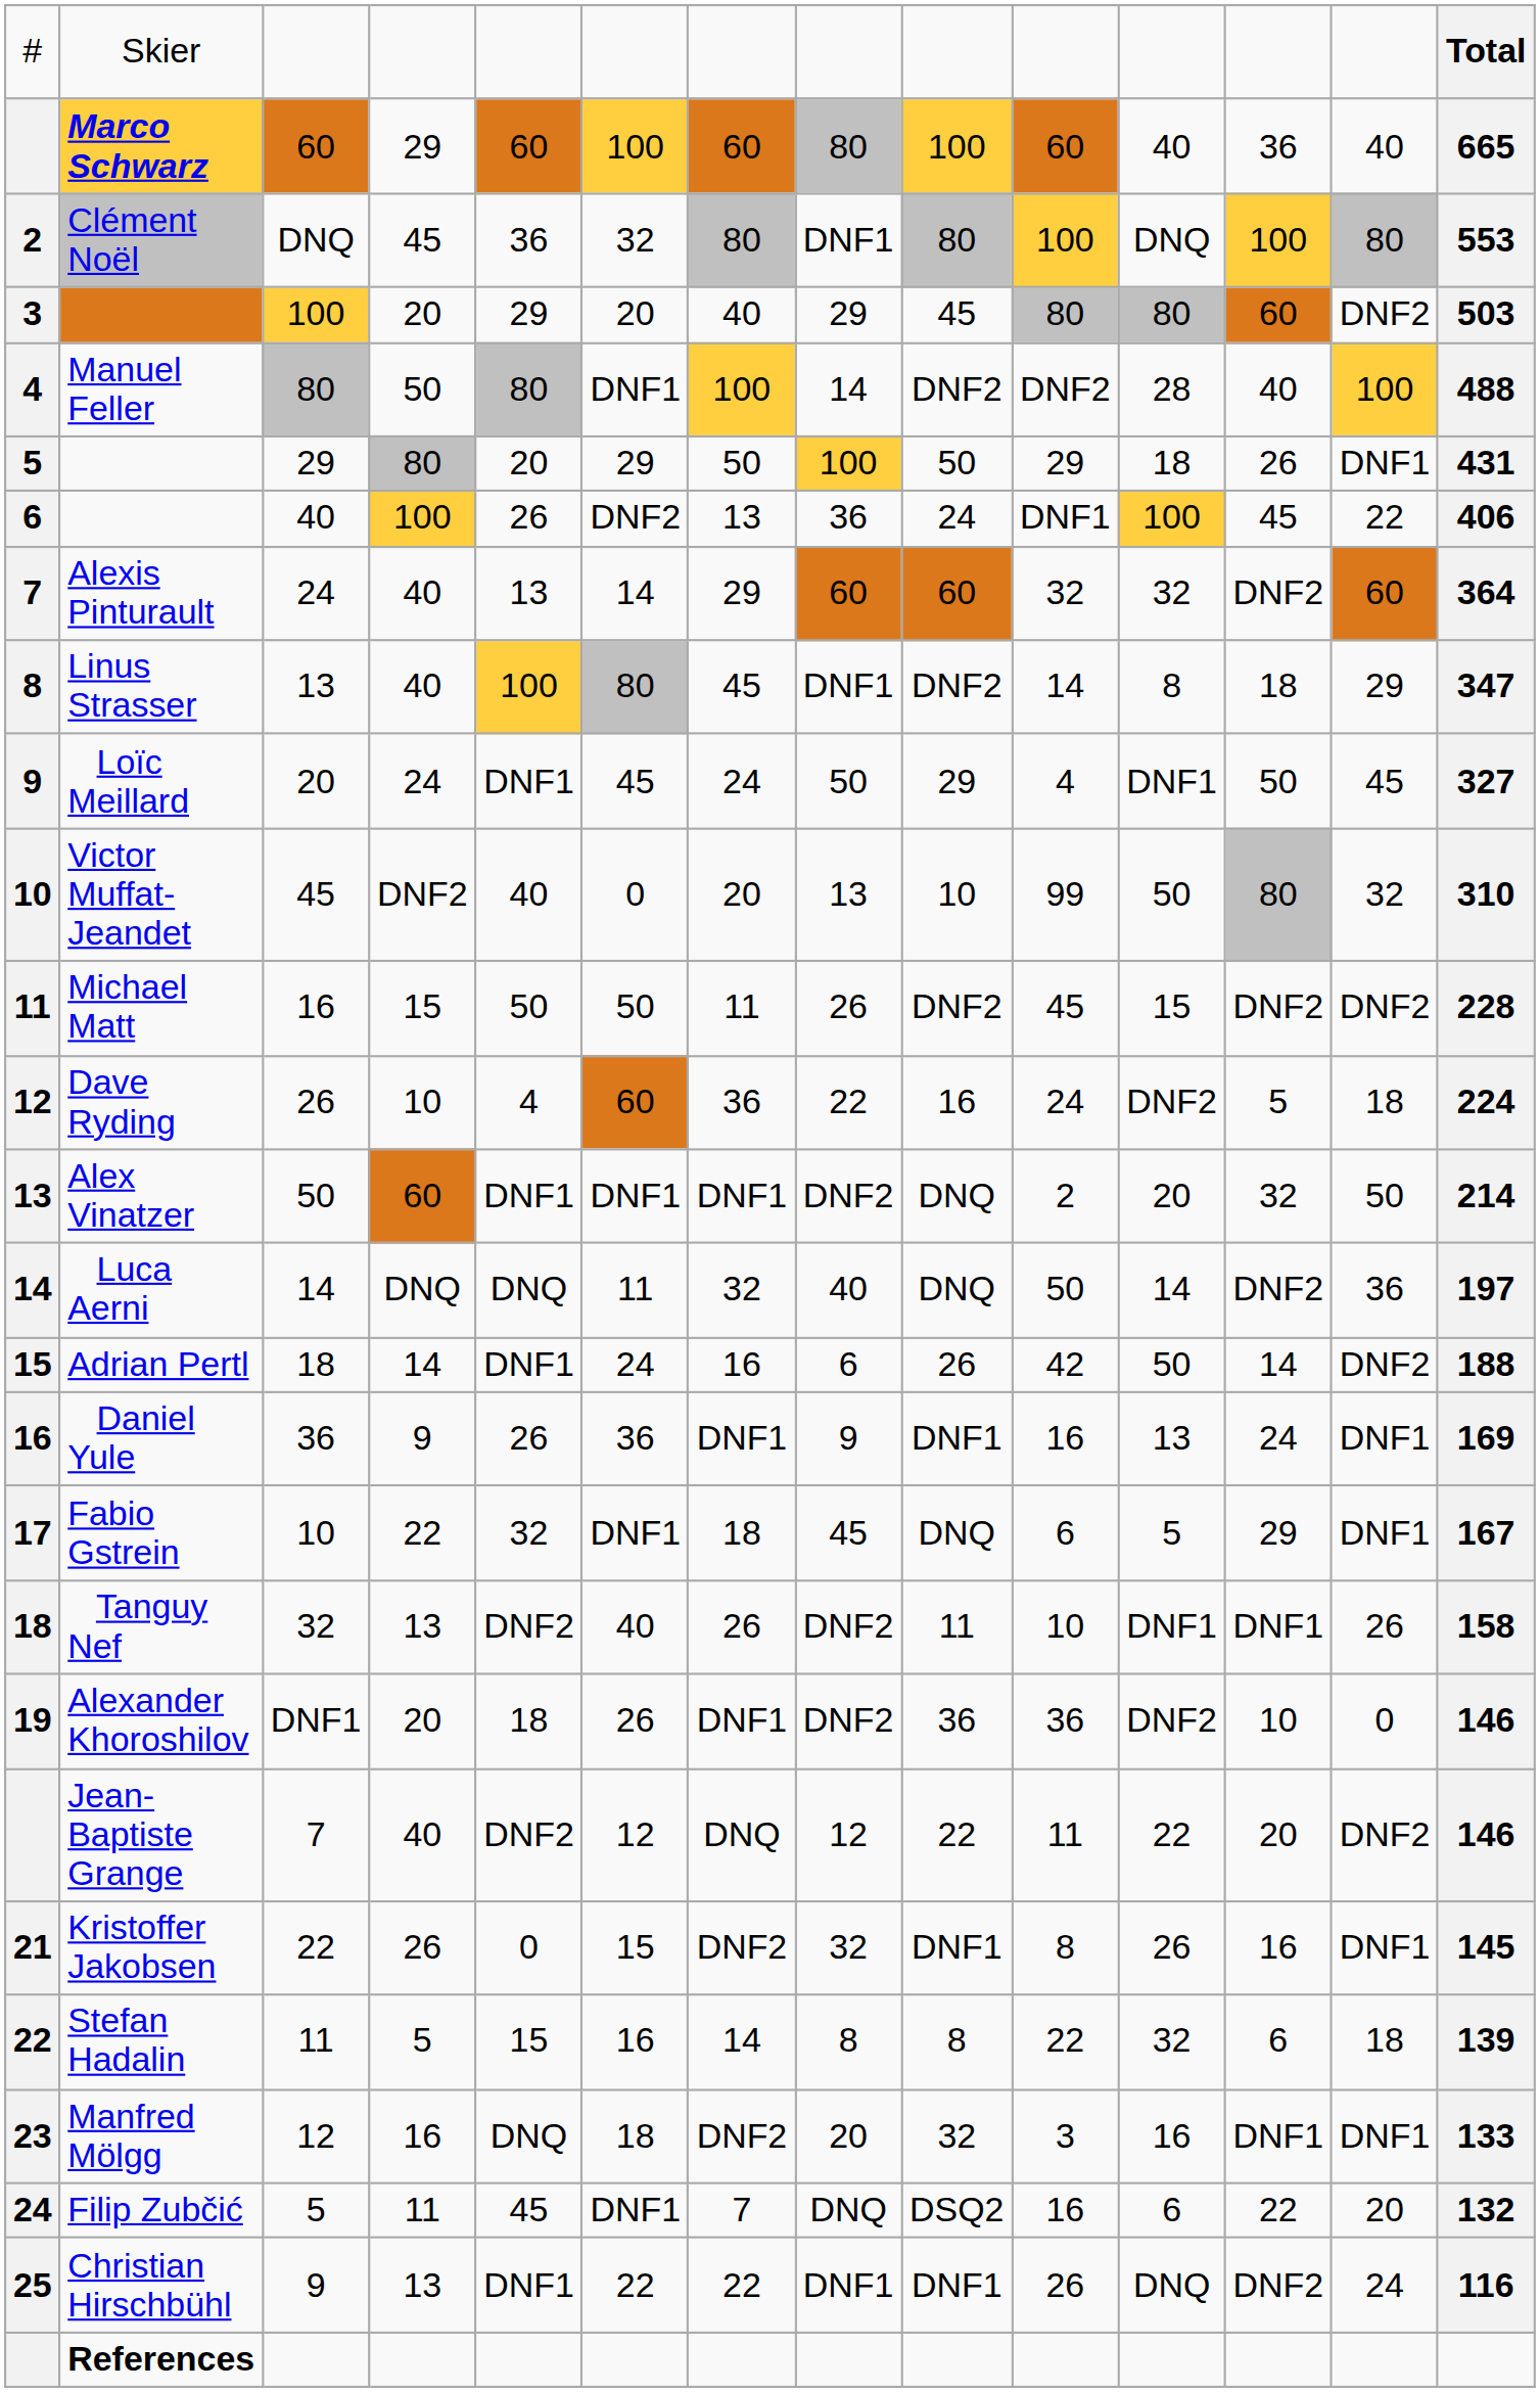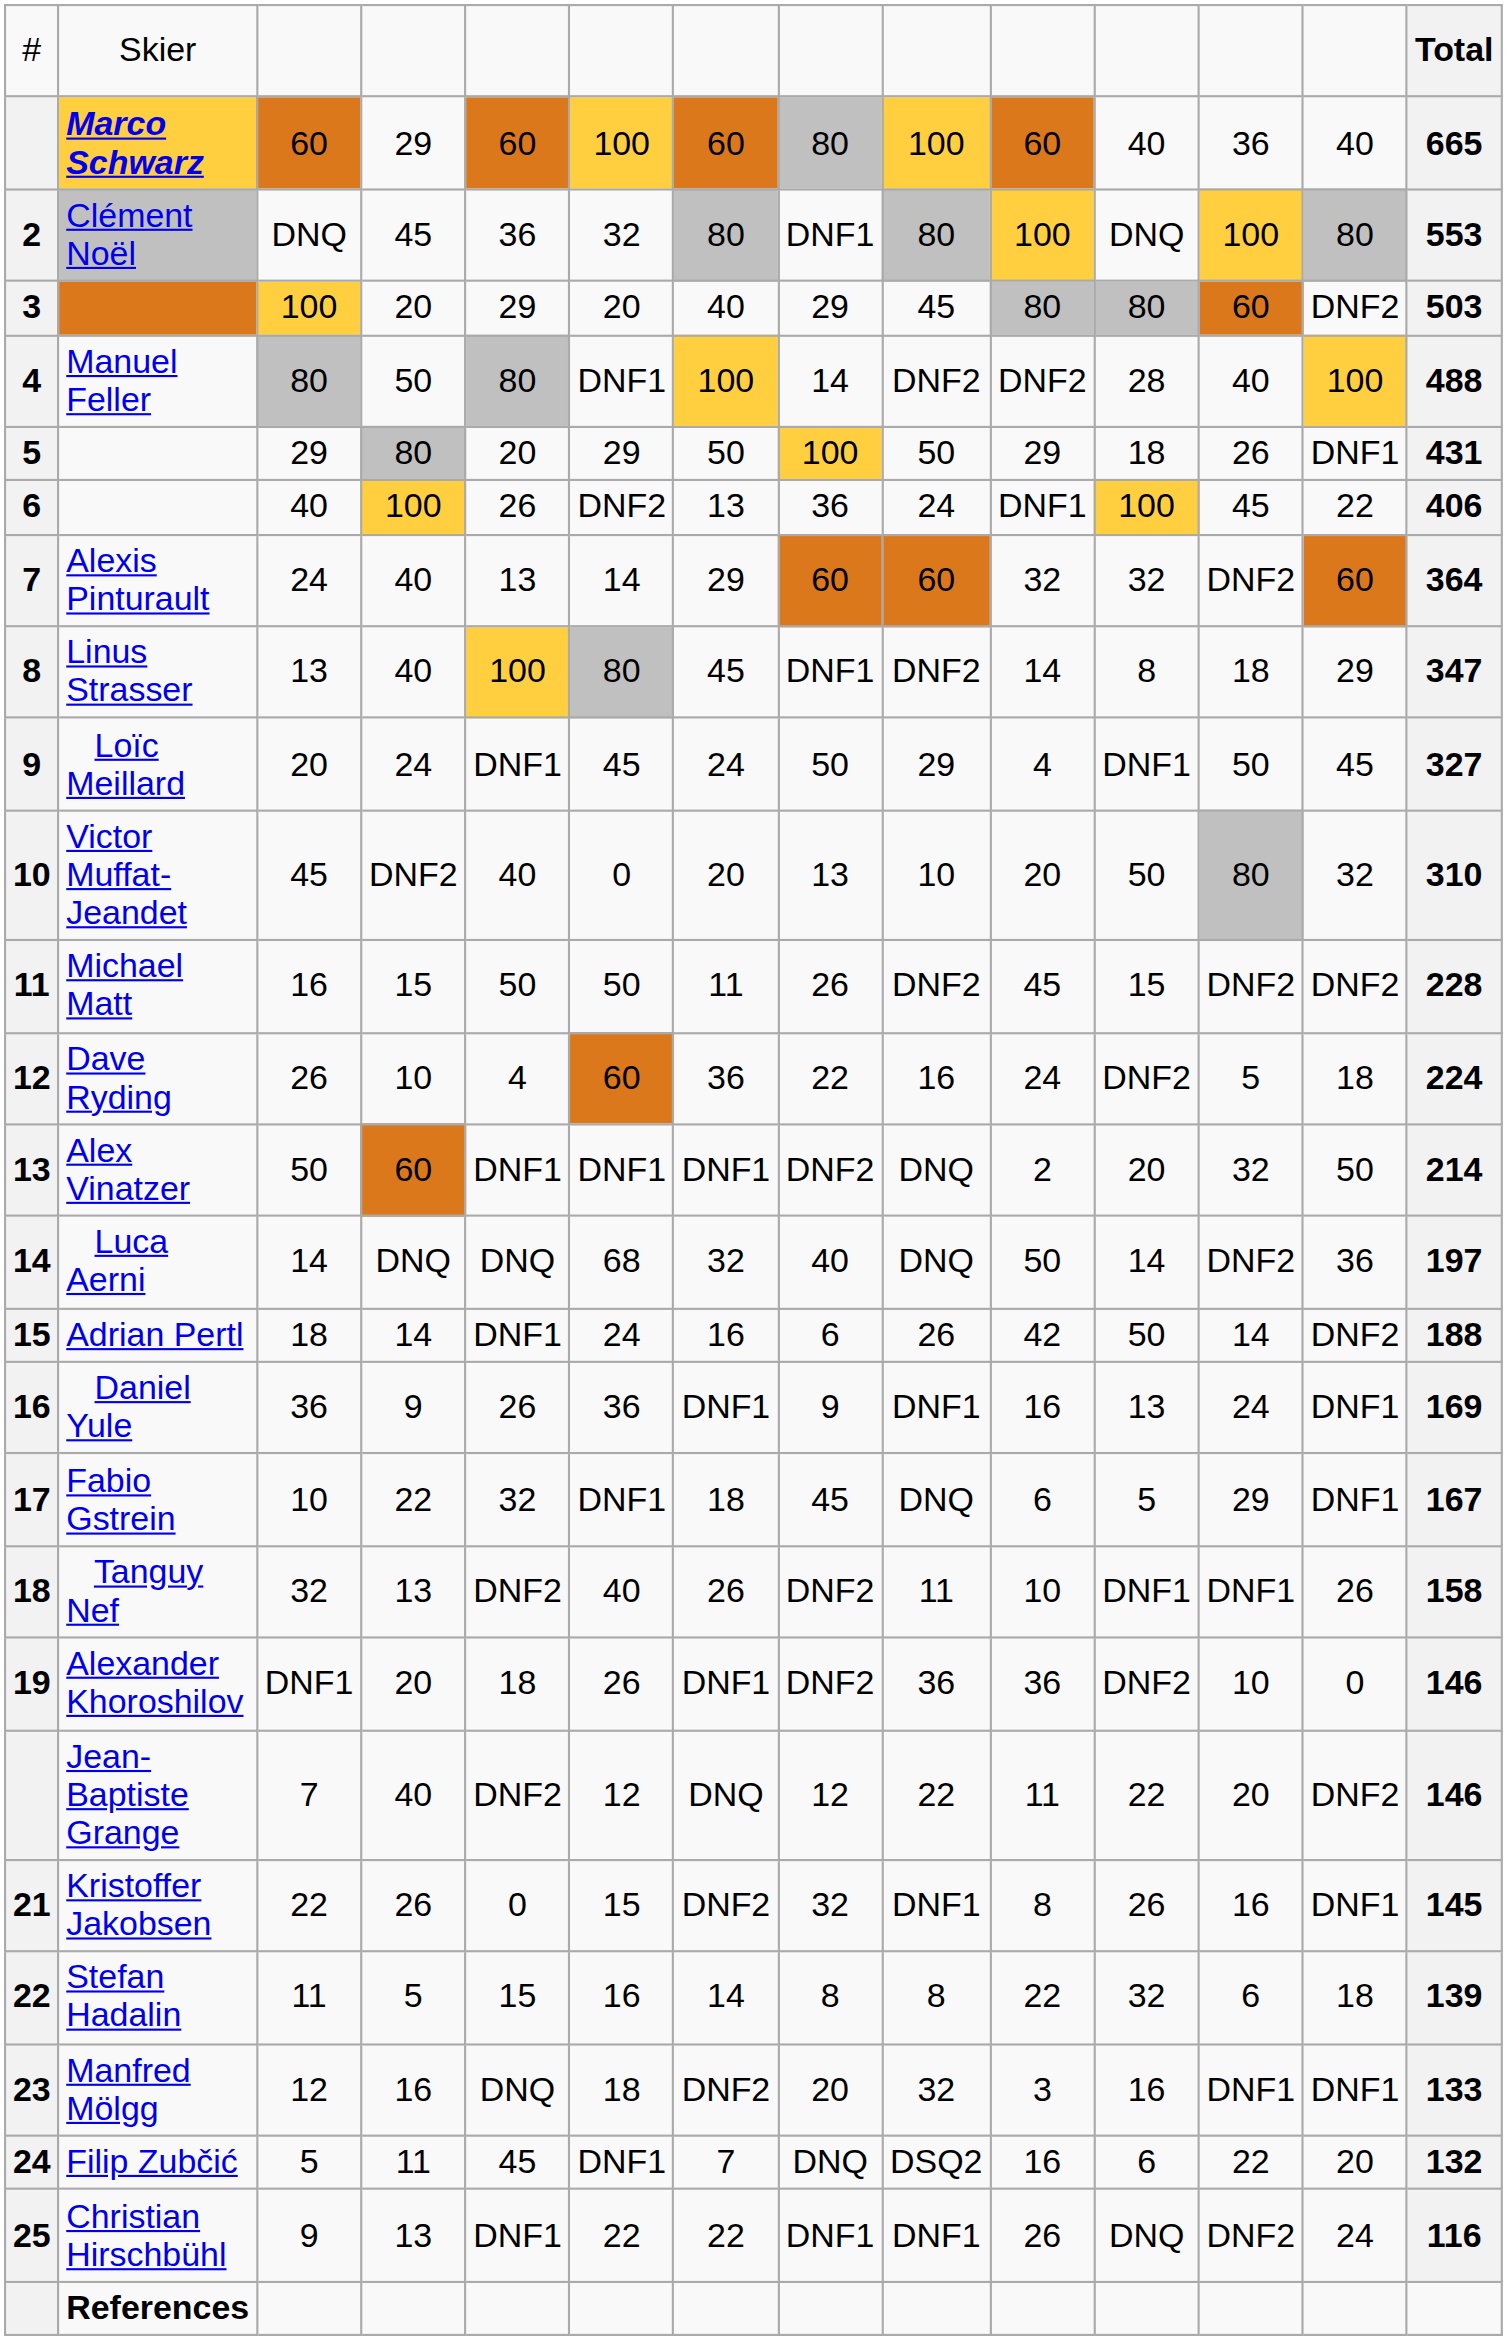 <table class="wikitable" width=70% style="font-size:100%; text-align:center;">
 <tr>
 <td>#</td>
 <td>Skier</td>
 <td><br> </td>
 <td><br> </td>
 <td><br> </td>
 <td><br>   </td>
 <td><br> </td>
 <td><br> </td>
 <td><br> </td>
 <td><br> </td>
 <td><br> </td>
 <td><br> </td>
 <td><br>   </td>
 <th>Total</th>
 </tr>
 <tr>
 <th></th>
 <td align=left bgcolor=ffcf40> <strong><em><a href='#'>Marco Schwarz</a></em></strong></td>
 <td bgcolor=db781b>60</td>
 <td>29</td>
 <td bgcolor=db781b>60</td>
 <td bgcolor=ffcf40>100</td>
 <td bgcolor=db781b>60</td>
 <td bgcolor=c0c0c0>80</td>
 <td bgcolor=ffcf40>100</td>
 <td bgcolor=db781b>60</td>
 <td>40</td>
 <td>36</td>
 <td>40</td>
 <th>665</th>
 </tr>
 <tr>
 <th>2</th>
 <td align=left bgcolor=c0c0c0> <a href='#'>Clément Noël</a></td>
 <td>DNQ</td>
 <td>45</td>
 <td>36</td>
 <td>32</td>
 <td bgcolor=c0c0c0>80</td>
 <td>DNF1</td>
 <td bgcolor=c0c0c0>80</td>
 <td bgcolor=ffcf40>100</td>
 <td>DNQ</td>
 <td bgcolor=ffcf40>100</td>
 <td bgcolor=c0c0c0>80</td>
 <th>553</th>
 </tr>
 <tr>
 <th>3</th>
 <td align=left bgcolor=db781b></td>
 <td bgcolor=ffcf40>100</td>
 <td>20</td>
 <td>29</td>
 <td>20</td>
 <td>40</td>
 <td>29</td>
 <td>45</td>
 <td bgcolor=c0c0c0>80</td>
 <td bgcolor=c0c0c0>80</td>
 <td bgcolor=db781b>60</td>
 <td>DNF2</td>
 <th>503</th>
 </tr>
 <tr>
 <th>4</th>
 <td align=left> <a href='#'>Manuel Feller</a></td>
 <td bgcolor=c0c0c0>80</td>
 <td>50</td>
 <td bgcolor=c0c0c0>80</td>
 <td>DNF1</td>
 <td bgcolor=ffcf40>100</td>
 <td>14</td>
 <td>DNF2</td>
 <td>DNF2</td>
 <td>28</td>
 <td>40</td>
 <td bgcolor=ffcf40>100</td>
 <th>488</th>
 </tr>
 <tr>
 <th>5</th>
 <td align=left></td>
 <td>29</td>
 <td bgcolor=c0c0c0>80</td>
 <td>20</td>
 <td>29</td>
 <td>50</td>
 <td bgcolor=ffcf40>100</td>
 <td>50</td>
 <td>29</td>
 <td>18</td>
 <td>26</td>
 <td>DNF1</td>
 <th>431</th>
 </tr>
 <tr>
 <th>6</th>
 <td align=left></td>
 <td>40</td>
 <td bgcolor=ffcf40>100</td>
 <td>26</td>
 <td>DNF2</td>
 <td>13</td>
 <td>36</td>
 <td>24</td>
 <td>DNF1</td>
 <td bgcolor=ffcf40>100</td>
 <td>45</td>
 <td>22</td>
 <th>406</th>
 </tr>
 <tr>
 <th>7</th>
 <td align=left> <a href='#'>Alexis Pinturault</a></td>
 <td>24</td>
 <td>40</td>
 <td>13</td>
 <td>14</td>
 <td>29</td>
 <td bgcolor=db781b>60</td>
 <td bgcolor=db781b>60</td>
 <td>32</td>
 <td>32</td>
 <td>DNF2</td>
 <td bgcolor=db781b>60</td>
 <th>364</th>
 </tr>
 <tr>
 <th>8</th>
 <td align=left> <a href='#'>Linus Strasser</a></td>
 <td>13</td>
 <td>40</td>
 <td bgcolor=ffcf40>100</td>
 <td bgcolor=c0c0c0>80</td>
 <td>45</td>
 <td>DNF1</td>
 <td>DNF2</td>
 <td>14</td>
 <td>8</td>
 <td>18</td>
 <td>29</td>
 <th>347</th>
 </tr>
 <tr>
 <th>9</th>
 <td align=left>   <a href='#'>Loïc Meillard</a></td>
 <td>20</td>
 <td>24</td>
 <td>DNF1</td>
 <td>45</td>
 <td>24</td>
 <td>50</td>
 <td>29</td>
 <td>4</td>
 <td>DNF1</td>
 <td>50</td>
 <td>45</td>
 <th>327</th>
 </tr>
 <tr>
 <th>10</th>
 <td align=left> <a href='#'>Victor Muffat-Jeandet</a></td>
 <td>45</td>
 <td>DNF2</td>
 <td>40</td>
 <td>0</td>
 <td>20</td>
 <td>13</td>
 <td>10</td>
-<td>99</td>
+<td>20</td>
 <td>50</td>
 <td bgcolor=c0c0c0>80</td>
 <td>32</td>
 <th>310</th>
 </tr>
 <tr>
 <th>11</th>
 <td align=left> <a href='#'>Michael Matt</a></td>
 <td>16</td>
 <td>15</td>
 <td>50</td>
 <td>50</td>
 <td>11</td>
 <td>26</td>
 <td>DNF2</td>
 <td>45</td>
 <td>15</td>
 <td>DNF2</td>
 <td>DNF2</td>
 <th>228</th>
 </tr>
 <tr>
 <th>12</th>
 <td align=left> <a href='#'>Dave Ryding</a></td>
 <td>26</td>
 <td>10</td>
 <td>4</td>
 <td bgcolor=db781b>60</td>
 <td>36</td>
 <td>22</td>
 <td>16</td>
 <td>24</td>
 <td>DNF2</td>
 <td>5</td>
 <td>18</td>
 <th>224</th>
 </tr>
 <tr>
 <th>13</th>
 <td align=left> <a href='#'>Alex Vinatzer</a></td>
 <td>50</td>
 <td bgcolor=db781b>60</td>
 <td>DNF1</td>
 <td>DNF1</td>
 <td>DNF1</td>
 <td>DNF2</td>
 <td>DNQ</td>
 <td>2</td>
 <td>20</td>
 <td>32</td>
 <td>50</td>
 <th>214</th>
 </tr>
 <tr>
 <th>14</th>
 <td align=left>   <a href='#'>Luca Aerni</a></td>
 <td>14</td>
 <td>DNQ</td>
 <td>DNQ</td>
-<td>11</td>
+<td>68</td>
 <td>32</td>
 <td>40</td>
 <td>DNQ</td>
 <td>50</td>
 <td>14</td>
 <td>DNF2</td>
 <td>36</td>
 <th>197</th>
 </tr>
 <tr>
 <th>15</th>
 <td align=left> <a href='#'>Adrian Pertl</a></td>
 <td>18</td>
 <td>14</td>
 <td>DNF1</td>
 <td>24</td>
 <td>16</td>
 <td>6</td>
 <td>26</td>
 <td>42</td>
 <td>50</td>
 <td>14</td>
 <td>DNF2</td>
 <th>188</th>
 </tr>
 <tr>
 <th>16</th>
 <td align=left>   <a href='#'>Daniel Yule</a></td>
 <td>36</td>
 <td>9</td>
 <td>26</td>
 <td>36</td>
 <td>DNF1</td>
 <td>9</td>
 <td>DNF1</td>
 <td>16</td>
 <td>13</td>
 <td>24</td>
 <td>DNF1</td>
 <th>169</th>
 </tr>
 <tr>
 <th>17</th>
 <td align=left> <a href='#'>Fabio Gstrein</a></td>
 <td>10</td>
 <td>22</td>
 <td>32</td>
 <td>DNF1</td>
 <td>18</td>
 <td>45</td>
 <td>DNQ</td>
 <td>6</td>
 <td>5</td>
 <td>29</td>
 <td>DNF1</td>
 <th>167</th>
 </tr>
 <tr>
 <th>18</th>
 <td align=left>   <a href='#'>Tanguy Nef</a></td>
 <td>32</td>
 <td>13</td>
 <td>DNF2</td>
 <td>40</td>
 <td>26</td>
 <td>DNF2</td>
 <td>11</td>
 <td>10</td>
 <td>DNF1</td>
 <td>DNF1</td>
 <td>26</td>
 <th>158</th>
 </tr>
 <tr>
 <th>19</th>
 <td align=left> <a href='#'>Alexander Khoroshilov</a></td>
 <td>DNF1</td>
 <td>20</td>
 <td>18</td>
 <td>26</td>
 <td>DNF1</td>
 <td>DNF2</td>
 <td>36</td>
 <td>36</td>
 <td>DNF2</td>
 <td>10</td>
 <td>0</td>
 <th>146</th>
 </tr>
 <tr>
 <th></th>
 <td align=left> <a href='#'>Jean-Baptiste Grange</a></td>
 <td>7</td>
 <td>40</td>
 <td>DNF2</td>
 <td>12</td>
 <td>DNQ</td>
 <td>12</td>
 <td>22</td>
 <td>11</td>
 <td>22</td>
 <td>20</td>
 <td>DNF2</td>
 <th>146</th>
 </tr>
 <tr>
 <th>21</th>
 <td align=left> <a href='#'>Kristoffer Jakobsen</a></td>
 <td>22</td>
 <td>26</td>
 <td>0</td>
 <td>15</td>
 <td>DNF2</td>
 <td>32</td>
 <td>DNF1</td>
 <td>8</td>
 <td>26</td>
 <td>16</td>
 <td>DNF1</td>
 <th>145</th>
 </tr>
 <tr>
 <th>22</th>
 <td align=left> <a href='#'>Stefan Hadalin</a></td>
 <td>11</td>
 <td>5</td>
 <td>15</td>
 <td>16</td>
 <td>14</td>
 <td>8</td>
 <td>8</td>
 <td>22</td>
 <td>32</td>
 <td>6</td>
 <td>18</td>
 <th>139</th>
 </tr>
 <tr>
 <th>23</th>
 <td align=left> <a href='#'>Manfred Mölgg</a></td>
 <td>12</td>
 <td>16</td>
 <td>DNQ</td>
 <td>18</td>
 <td>DNF2</td>
 <td>20</td>
 <td>32</td>
 <td>3</td>
 <td>16</td>
 <td>DNF1</td>
 <td>DNF1</td>
 <th>133</th>
 </tr>
 <tr>
 <th>24</th>
 <td align=left> <a href='#'>Filip Zubčić</a></td>
 <td>5</td>
 <td>11</td>
 <td>45</td>
 <td>DNF1</td>
 <td>7</td>
 <td>DNQ</td>
 <td>DSQ2</td>
 <td>16</td>
 <td>6</td>
 <td>22</td>
 <td>20</td>
 <th>132</th>
 </tr>
 <tr>
 <th>25</th>
 <td align=left> <a href='#'>Christian Hirschbühl</a></td>
 <td>9</td>
 <td>13</td>
 <td>DNF1</td>
 <td>22</td>
 <td>22</td>
 <td>DNF1</td>
 <td>DNF1</td>
 <td>26</td>
 <td>DNQ</td>
 <td>DNF2</td>
 <td>24</td>
 <th>116</th>
 </tr>
 <tr>
 <th></th>
 <td align=center><strong>References</strong></td>
 <td></td>
 <td></td>
 <td></td>
 <td></td>
 <td></td>
 <td></td>
 <td></td>
 <td></td>
 <td></td>
 <td></td>
 <td></td>
 </tr>
 </table>
